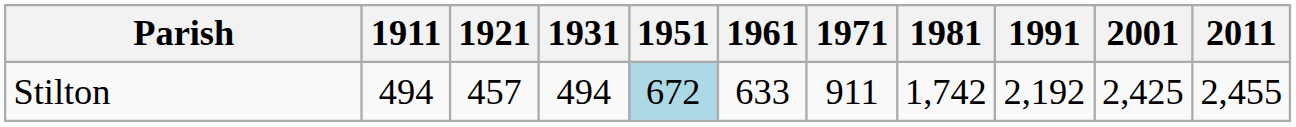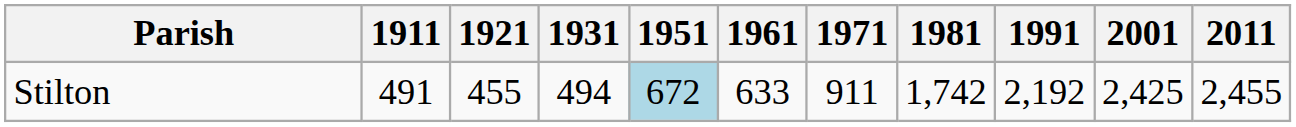 <table class="wikitable" style="text-align: center;">
 <tr>
 <th width="150">Parish<br></th>
 <th width="30">1911<br></th>
 <th width="30">1921<br></th>
 <th width="30">1931<br></th>
 <th width="30">1951<br></th>
 <th width="30">1961<br></th>
 <th width="30">1971<br></th>
 <th width="30">1981<br></th>
 <th width="30">1991<br></th>
 <th width="30">2001<br></th>
 <th width="30">2011 <br></th>
 </tr>
 <tr>
 <td align=left>Stilton</td>
-<td align="center">494</td>
-<td align="center">457</td>
+<td align="center">491</td>
+<td align="center">455</td>
 <td align="center">494</td>
 <td align="center" style="background: lightblue;">672</td>
 <td align="center">633</td>
 <td align="center">911</td>
 <td align="center">1,742</td>
 <td align="center">2,192</td>
 <td align="center">2,425</td>
 <td align="center">2,455</td>
 </tr>
 </table>
